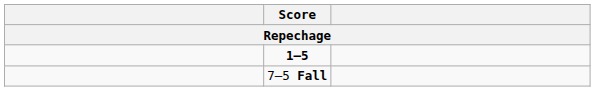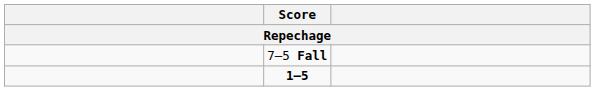 <table class="wikitable" style="text-align: left;">
 <tr>
 <th align="right" width="270"></th>
 <th width="65">Score</th>
 <th align="left" width="270"></th>
 </tr>
 <tr>
 <th colspan="3">Repechage</th>
 </tr>
 <tr>
+<td><strong></strong></td>
+<td align=center>7–5 <strong>Fall</strong></td>
+<td></td>
+</tr>
+<tr>
 <td></td>
 <td align=center><strong>1–5</strong></td>
 <td><strong></strong></td>
 </tr>
-<tr>
-<td><strong></strong></td>
-<td align=center>7–5 <strong>Fall</strong></td>
-<td></td>
-</tr>
 </table>
